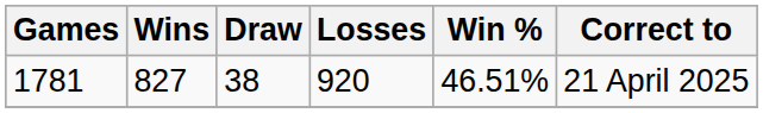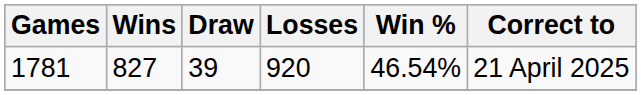 <table class="wikitable">
 <tr>
 <th>Games</th>
 <th>Wins</th>
 <th>Draw</th>
 <th>Losses</th>
 <th>Win %</th>
 <th>Correct to</th>
 </tr>
 <tr>
 <td>1781</td>
 <td>827</td>
-<td>38</td>
+<td>39</td>
 <td>920</td>
-<td>46.51%</td>
+<td>46.54%</td>
 <td>21 April 2025</td>
 </tr>
 <tr>
 </tr>
 </table>
